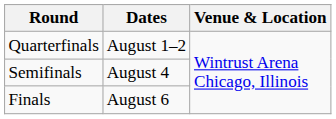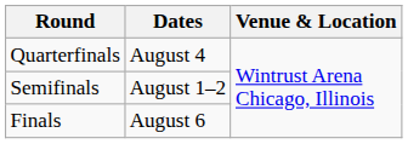 <table class="wikitable">
 <tr>
 <th>Round</th>
 <th>Dates</th>
 <th>Venue & Location</th>
 </tr>
 <tr>
 <td>Quarterfinals</td>
-<td>August 1–2</td>
+<td>August 4</td>
 <td rowspan=3><a href='#'>Wintrust Arena</a><br><a href='#'>Chicago, Illinois</a></td>
 </tr>
 <tr>
 <td>Semifinals</td>
-<td>August 4</td>
+<td>August 1–2</td>
 </tr>
 <tr>
 <td>Finals</td>
 <td>August 6</td>
 </tr>
 </table>
